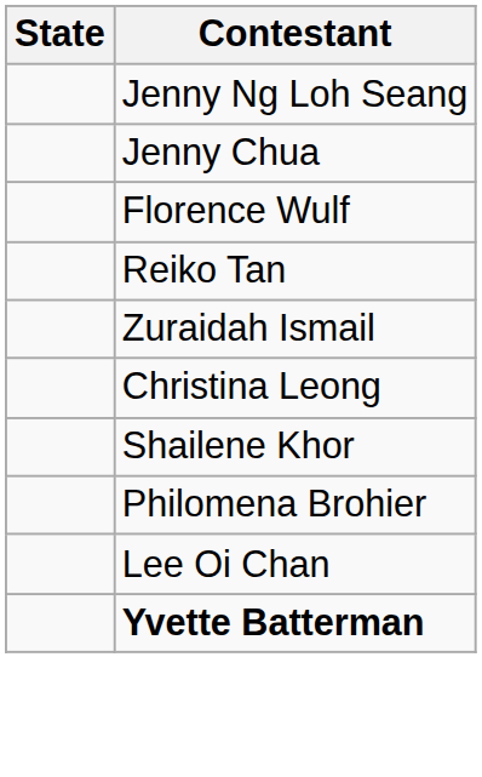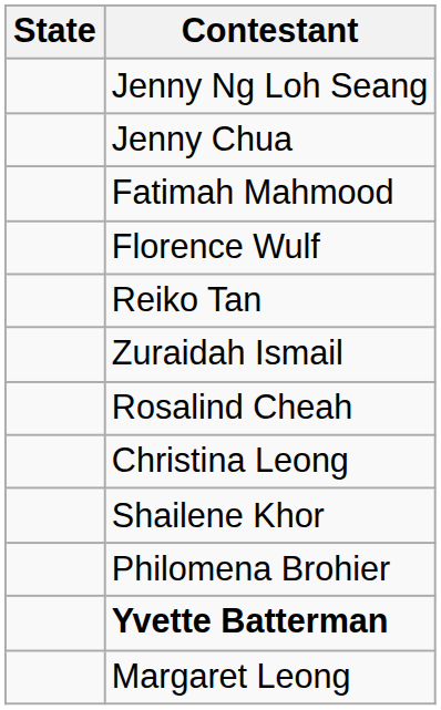 <table class="wikitable">
 <tr>
 <th>State</th>
 <th>Contestant</th>
 </tr>
 <tr>
 <td></td>
 <td>Jenny Ng Loh Seang</td>
 </tr>
 <tr>
 <td></td>
 <td>Jenny Chua</td>
 </tr>
 <tr>
 <td></td>
+<td>Fatimah Mahmood</td>
+</tr>
+<tr>
+<td></td>
 <td>Florence Wulf</td>
 </tr>
 <tr>
 <td></td>
 <td>Reiko Tan</td>
 </tr>
 <tr>
 <td></td>
 <td>Zuraidah Ismail</td>
+</tr>
+<tr>
+<td></td>
+<td>Rosalind Cheah</td>
 </tr>
 <tr>
 <td></td>
 <td>Christina Leong</td>
 </tr>
 <tr>
 <td></td>
 <td>Shailene Khor</td>
 </tr>
 <tr>
 <td></td>
 <td>Philomena Brohier</td>
 </tr>
 <tr>
-<td></td>
-<td>Lee Oi Chan</td>
-</tr>
-<tr>
 <td><strong></strong></td>
 <td><strong>Yvette Batterman</strong></td>
 </tr>
+<tr>
+<td></td>
+<td>Margaret Leong</td>
+</tr>
 </table>
